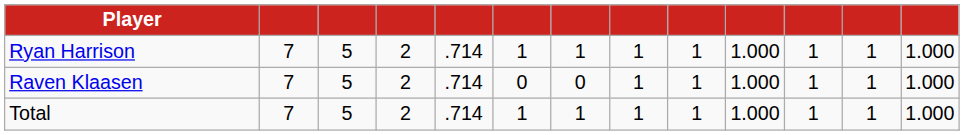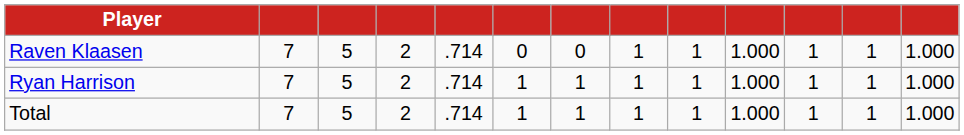 <table class="wikitable" style="text-align:center">
 <tr>
 <th style="background:#CD231F; color:white" width="200px">Player</th>
 <th style="background:#CD231F; color:white" width="40px"></th>
 <th style="background:#CD231F; color:white" width="40px"></th>
 <th style="background:#CD231F; color:white" width="40px"></th>
 <th style="background:#CD231F; color:white" width="40px"></th>
 <th style="background:#CD231F; color:white" width="40px"></th>
 <th style="background:#CD231F; color:white" width="40px"></th>
 <th style="background:#CD231F; color:white" width="40px"></th>
 <th style="background:#CD231F; color:white" width="40px"></th>
 <th style="background:#CD231F; color:white" width="40px"></th>
 <th style="background:#CD231F; color:white" width="40px"></th>
 <th style="background:#CD231F; color:white" width="40px"></th>
 <th style="background:#CD231F; color:white" width="40px"></th>
 </tr>
 <tr>
-<td style="text-align:left"><a href='#'>Ryan Harrison</a></td>
+<td style="text-align:left"><a href='#'>Raven Klaasen</a></td>
 <td>7</td>
 <td>5</td>
 <td>2</td>
 <td>.714</td>
-<td>1</td>
-<td>1</td>
+<td>0</td>
+<td>0</td>
 <td>1</td>
 <td>1</td>
 <td>1.000</td>
 <td>1</td>
 <td>1</td>
 <td>1.000</td>
 </tr>
 <tr>
-<td style="text-align:left"><a href='#'>Raven Klaasen</a></td>
+<td style="text-align:left"><a href='#'>Ryan Harrison</a></td>
 <td>7</td>
 <td>5</td>
 <td>2</td>
 <td>.714</td>
-<td>0</td>
-<td>0</td>
+<td>1</td>
+<td>1</td>
 <td>1</td>
 <td>1</td>
 <td>1.000</td>
 <td>1</td>
 <td>1</td>
 <td>1.000</td>
 </tr>
 <tr>
 <td style="text-align:left">Total</td>
 <td>7</td>
 <td>5</td>
 <td>2</td>
 <td>.714</td>
 <td>1</td>
 <td>1</td>
 <td>1</td>
 <td>1</td>
 <td>1.000</td>
 <td>1</td>
 <td>1</td>
 <td>1.000</td>
 </tr>
 </table>
